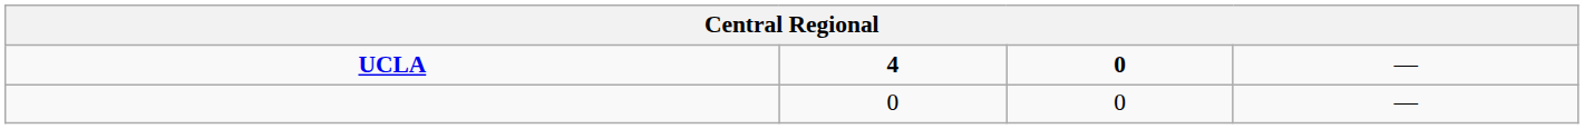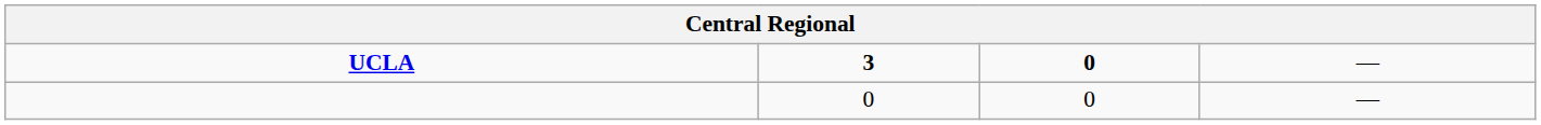 <table class="wikitable" style="font-size:90%; width: 75%; text-align: center">
 <tr>
 <th colspan=5>Central Regional</th>
 </tr>
 <tr>
 <td><strong><a href='#'>UCLA</a></strong></td>
-<td><strong>4</strong></td>
+<td><strong>3</strong></td>
 <td><strong>0</strong></td>
 <td>—</td>
 </tr>
 <tr>
 <td></td>
 <td>0</td>
 <td>0</td>
 <td>—</td>
 </tr>
 </table>
